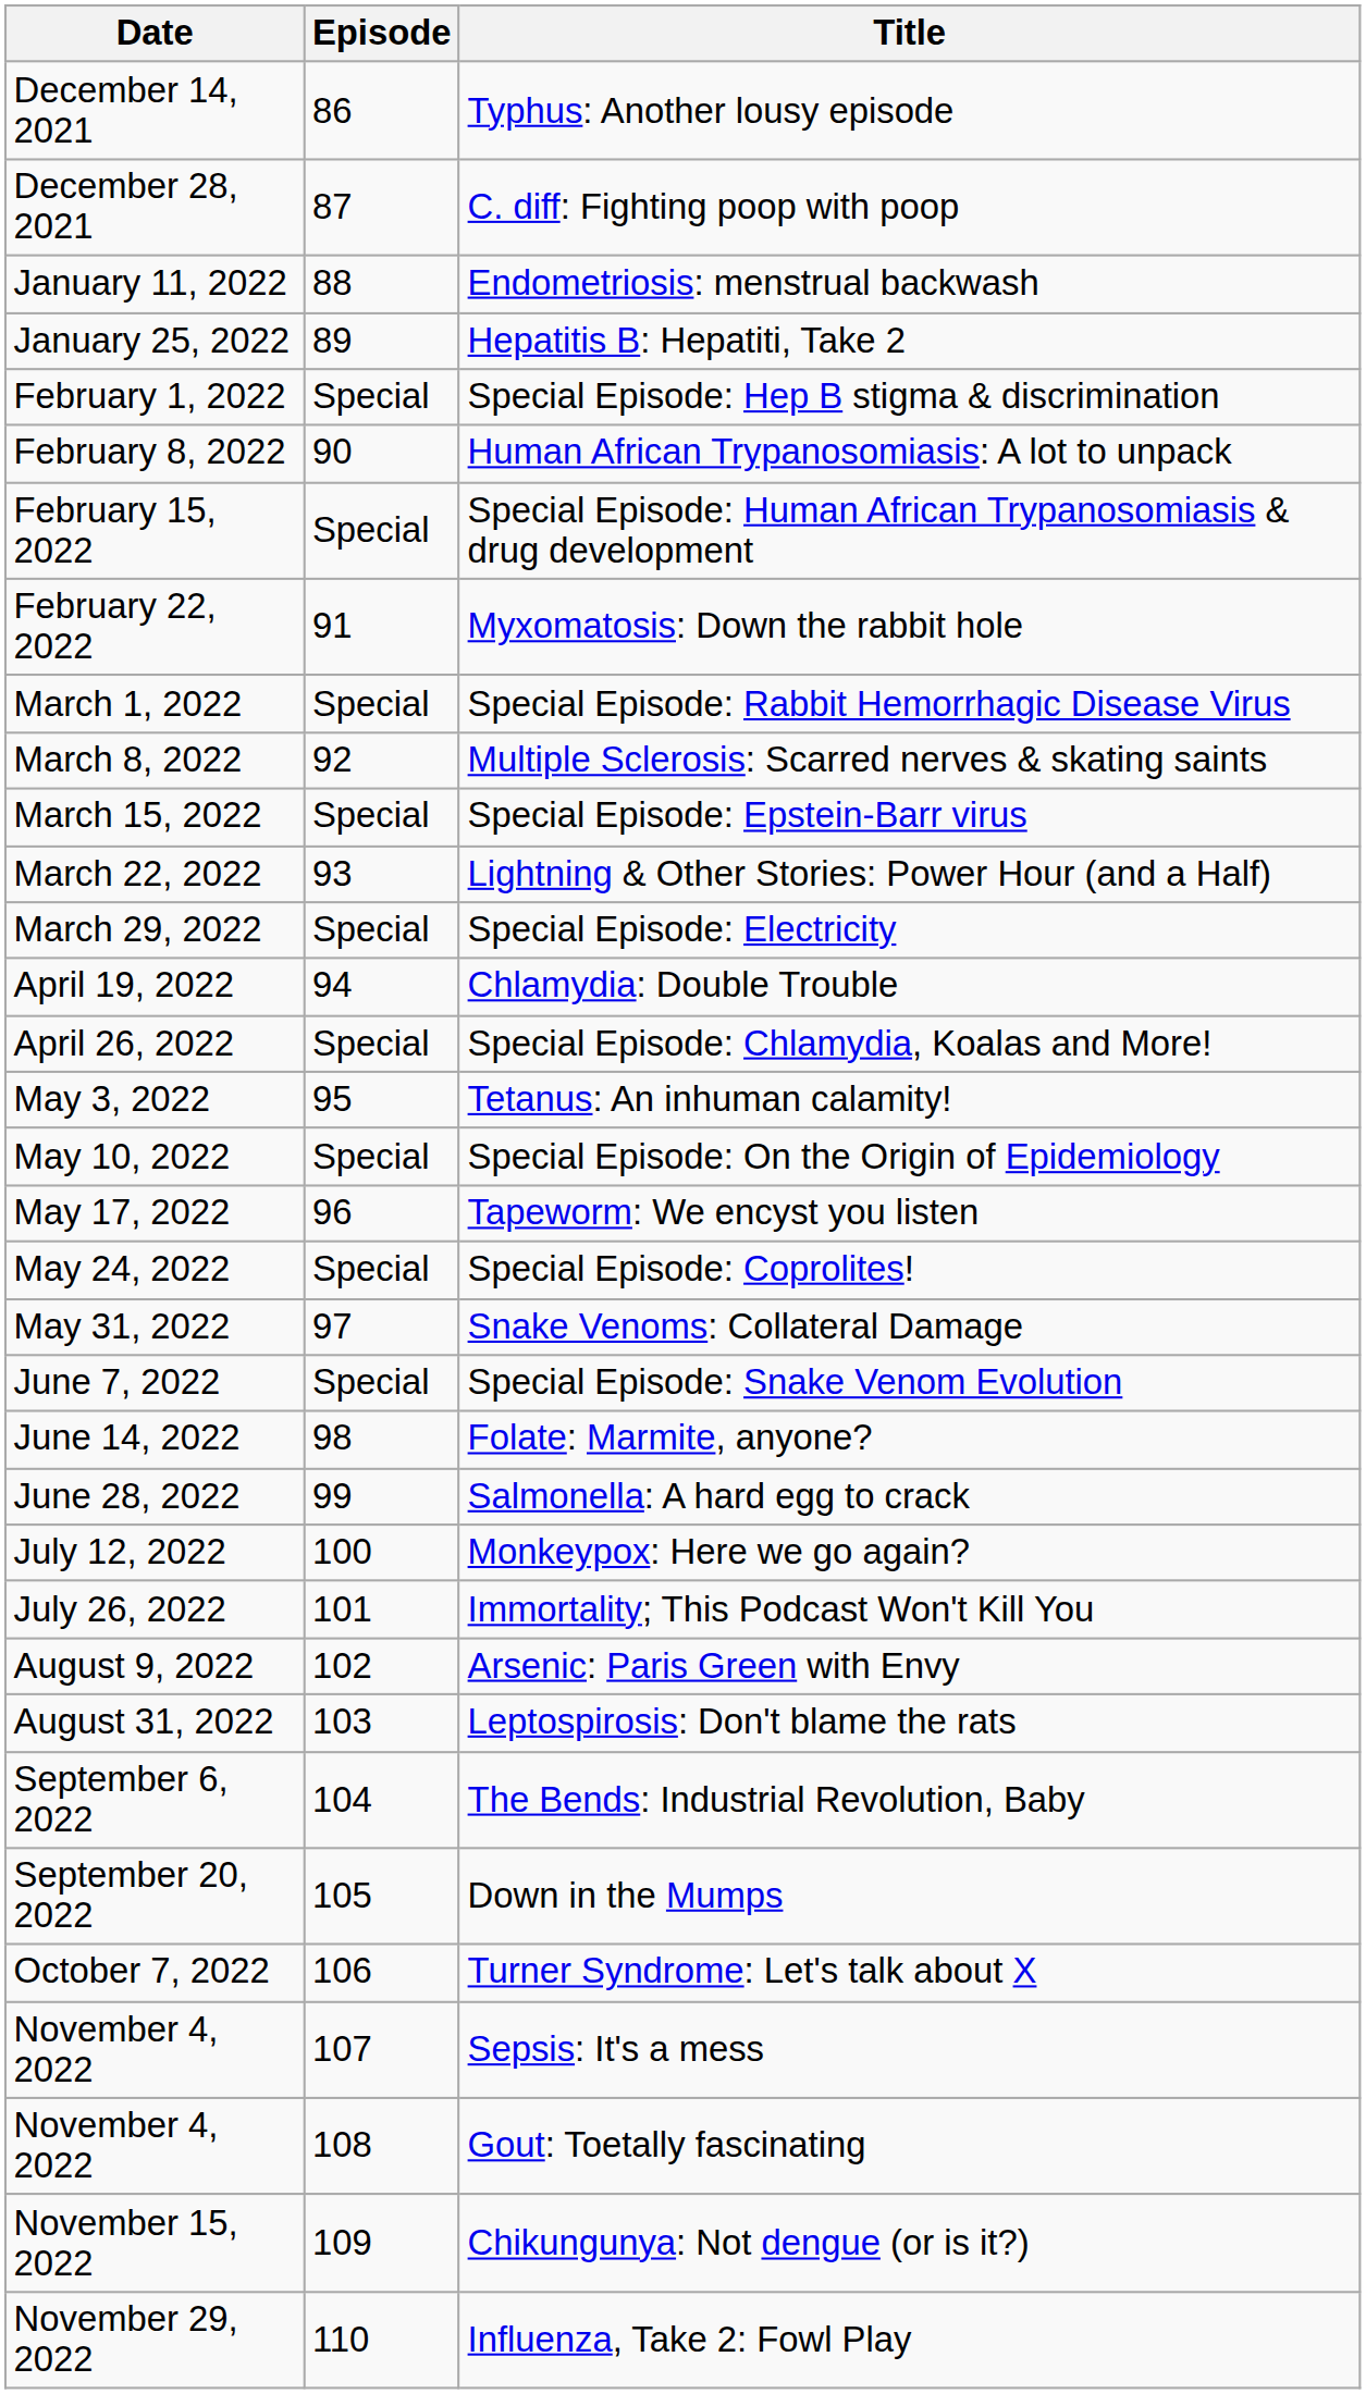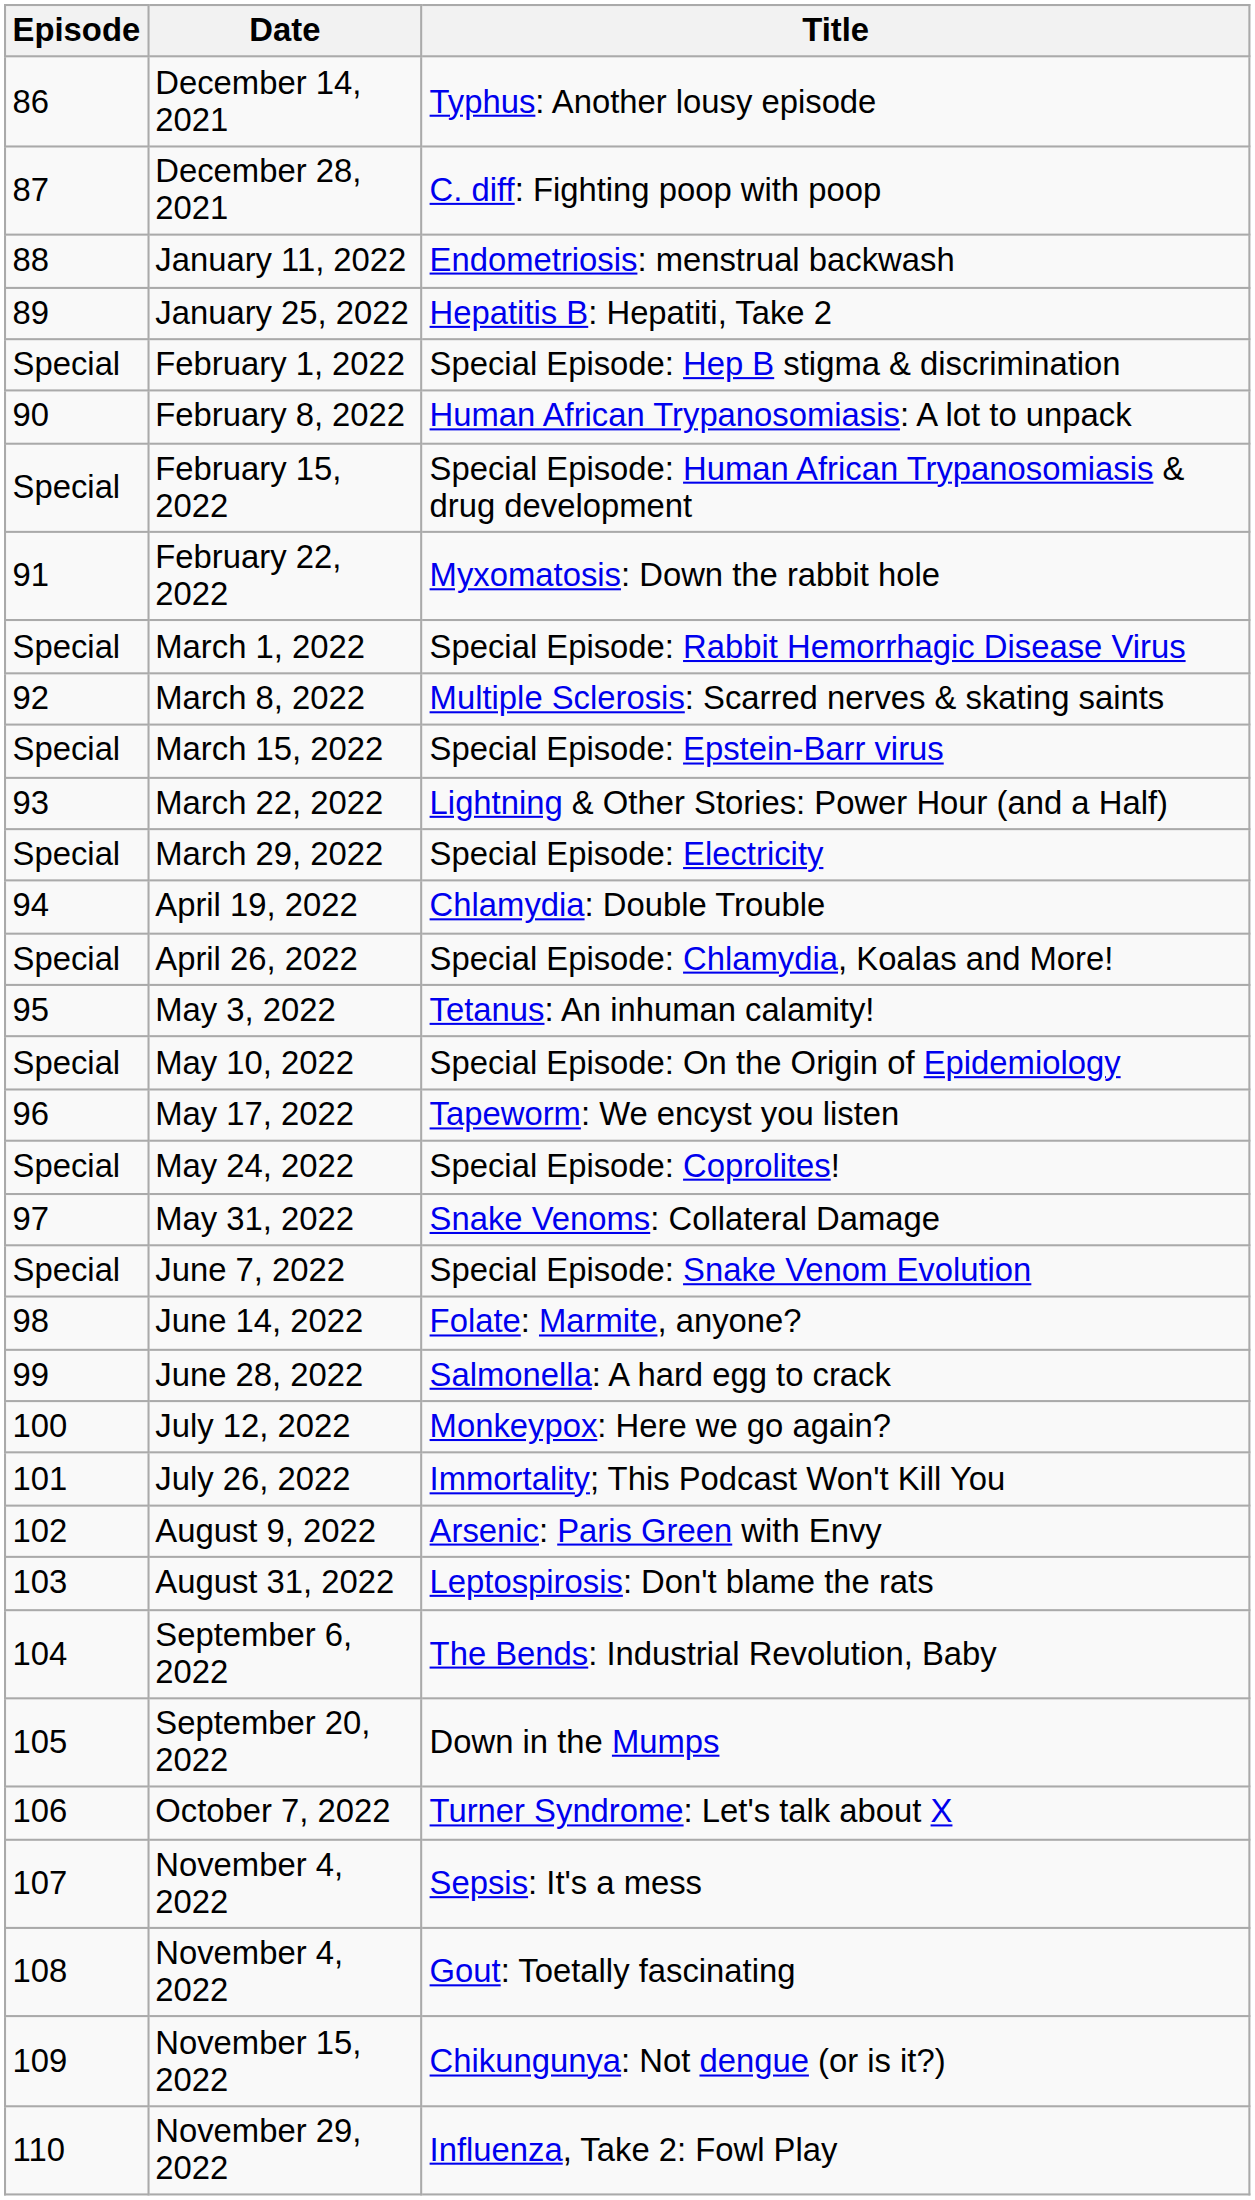 <table class="wikitable">
 <tr>
+<th>Episode</th>
 <th>Date</th>
-<th>Episode</th>
 <th>Title</th>
 </tr>
 <tr>
+<td>86</td>
 <td>December 14, 2021</td>
-<td>86</td>
 <td><a href='#'>Typhus</a>: Another lousy episode</td>
 </tr>
 <tr>
+<td>87</td>
 <td>December 28, 2021</td>
-<td>87</td>
 <td><a href='#'>C. diff</a>: Fighting poop with poop</td>
 </tr>
 <tr>
+<td>88</td>
 <td>January 11, 2022</td>
-<td>88</td>
 <td><a href='#'>Endometriosis</a>: menstrual backwash</td>
 </tr>
 <tr>
+<td>89</td>
 <td>January 25, 2022</td>
-<td>89</td>
 <td><a href='#'>Hepatitis B</a>: Hepatiti, Take 2</td>
 </tr>
 <tr>
+<td>Special</td>
 <td>February 1, 2022</td>
-<td>Special</td>
 <td>Special Episode: <a href='#'>Hep B</a> stigma & discrimination</td>
 </tr>
 <tr>
+<td>90</td>
 <td>February 8, 2022</td>
-<td>90</td>
 <td><a href='#'>Human African Trypanosomiasis</a>: A lot to unpack</td>
 </tr>
 <tr>
+<td>Special</td>
 <td>February 15, 2022</td>
-<td>Special</td>
 <td>Special Episode: <a href='#'>Human African Trypanosomiasis</a> & drug development</td>
 </tr>
 <tr>
+<td>91</td>
 <td>February 22, 2022</td>
-<td>91</td>
 <td><a href='#'>Myxomatosis</a>: Down the rabbit hole</td>
 </tr>
 <tr>
+<td>Special</td>
 <td>March 1, 2022</td>
-<td>Special</td>
 <td>Special Episode: <a href='#'>Rabbit Hemorrhagic Disease Virus</a></td>
 </tr>
 <tr>
+<td>92</td>
 <td>March 8, 2022</td>
-<td>92</td>
 <td><a href='#'>Multiple Sclerosis</a>: Scarred nerves & skating saints</td>
 </tr>
 <tr>
+<td>Special</td>
 <td>March 15, 2022</td>
-<td>Special</td>
 <td>Special Episode: <a href='#'>Epstein-Barr virus</a></td>
 </tr>
 <tr>
+<td>93</td>
 <td>March 22, 2022</td>
-<td>93</td>
 <td><a href='#'>Lightning</a> & Other Stories: Power Hour (and a Half)</td>
 </tr>
 <tr>
+<td>Special</td>
 <td>March 29, 2022</td>
-<td>Special</td>
 <td>Special Episode: <a href='#'>Electricity</a></td>
 </tr>
 <tr>
+<td>94</td>
 <td>April 19, 2022</td>
-<td>94</td>
 <td><a href='#'>Chlamydia</a>: Double Trouble</td>
 </tr>
 <tr>
+<td>Special</td>
 <td>April 26, 2022</td>
-<td>Special</td>
 <td>Special Episode: <a href='#'>Chlamydia</a>, Koalas and More!</td>
 </tr>
 <tr>
+<td>95</td>
 <td>May 3, 2022</td>
-<td>95</td>
 <td><a href='#'>Tetanus</a>: An inhuman calamity!</td>
 </tr>
 <tr>
+<td>Special</td>
 <td>May 10, 2022</td>
-<td>Special</td>
 <td>Special Episode: On the Origin of <a href='#'>Epidemiology</a></td>
 </tr>
 <tr>
+<td>96</td>
 <td>May 17, 2022</td>
-<td>96</td>
 <td><a href='#'>Tapeworm</a>: We encyst you listen</td>
 </tr>
 <tr>
+<td>Special</td>
 <td>May 24, 2022</td>
-<td>Special</td>
 <td>Special Episode: <a href='#'>Coprolites</a>!</td>
 </tr>
 <tr>
+<td>97</td>
 <td>May 31, 2022</td>
-<td>97</td>
 <td><a href='#'>Snake Venoms</a>: Collateral Damage</td>
 </tr>
 <tr>
+<td>Special</td>
 <td>June 7, 2022</td>
-<td>Special</td>
 <td>Special Episode: <a href='#'>Snake Venom Evolution</a></td>
 </tr>
 <tr>
+<td>98</td>
 <td>June 14, 2022</td>
-<td>98</td>
 <td><a href='#'>Folate</a>: <a href='#'>Marmite</a>, anyone?</td>
 </tr>
 <tr>
+<td>99</td>
 <td>June 28, 2022</td>
-<td>99</td>
 <td><a href='#'>Salmonella</a>: A hard egg to crack</td>
 </tr>
 <tr>
+<td>100</td>
 <td>July 12, 2022</td>
-<td>100</td>
 <td><a href='#'>Monkeypox</a>: Here we go again?</td>
 </tr>
 <tr>
+<td>101</td>
 <td>July 26, 2022</td>
-<td>101</td>
 <td><a href='#'>Immortality</a>; This Podcast Won't Kill You</td>
 </tr>
 <tr>
+<td>102</td>
 <td>August 9, 2022</td>
-<td>102</td>
 <td><a href='#'>Arsenic</a>: <a href='#'>Paris Green</a> with Envy</td>
 </tr>
 <tr>
+<td>103</td>
 <td>August 31, 2022</td>
-<td>103</td>
 <td><a href='#'>Leptospirosis</a>: Don't blame the rats</td>
 </tr>
 <tr>
+<td>104</td>
 <td>September 6, 2022</td>
-<td>104</td>
 <td><a href='#'>The Bends</a>: Industrial Revolution, Baby</td>
 </tr>
 <tr>
+<td>105</td>
 <td>September 20, 2022</td>
-<td>105</td>
 <td>Down in the <a href='#'>Mumps</a></td>
 </tr>
 <tr>
+<td>106</td>
 <td>October 7, 2022</td>
-<td>106</td>
 <td><a href='#'>Turner Syndrome</a>: Let's talk about <a href='#'>X</a></td>
 </tr>
 <tr>
+<td>107</td>
 <td>November 4, 2022</td>
-<td>107</td>
 <td><a href='#'>Sepsis</a>: It's a mess</td>
 </tr>
 <tr>
+<td>108</td>
 <td>November 4, 2022</td>
-<td>108</td>
 <td><a href='#'>Gout</a>: Toetally fascinating</td>
 </tr>
 <tr>
+<td>109</td>
 <td>November 15, 2022</td>
-<td>109</td>
 <td><a href='#'>Chikungunya</a>: Not <a href='#'>dengue</a> (or is it?)</td>
 </tr>
 <tr>
+<td>110</td>
 <td>November 29, 2022</td>
-<td>110</td>
 <td><a href='#'>Influenza</a>, Take 2: Fowl Play</td>
 </tr>
 </table>
